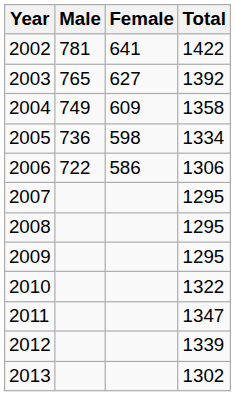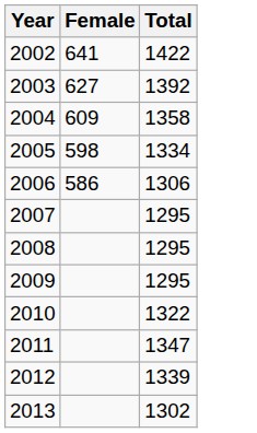 <table class="wikitable">
 <tr>
 <th>Year</th>
-<th>Male</th>
 <th>Female</th>
 <th>Total</th>
 </tr>
 <tr>
 <td>2002</td>
-<td>781</td>
 <td>641</td>
 <td>1422</td>
 </tr>
 <tr>
 <td>2003</td>
-<td>765</td>
 <td>627</td>
 <td>1392</td>
 </tr>
 <tr>
 <td>2004</td>
-<td>749</td>
 <td>609</td>
 <td>1358</td>
 </tr>
 <tr>
 <td>2005</td>
-<td>736</td>
 <td>598</td>
 <td>1334</td>
 </tr>
 <tr>
 <td>2006</td>
-<td>722</td>
 <td>586</td>
 <td>1306</td>
 </tr>
 <tr>
 <td>2007</td>
 <td></td>
-<td></td>
 <td>1295</td>
 </tr>
 <tr>
 <td>2008</td>
-<td></td>
 <td></td>
 <td>1295</td>
 </tr>
 <tr>
 <td>2009</td>
 <td></td>
-<td></td>
 <td>1295</td>
 </tr>
 <tr>
 <td>2010</td>
-<td></td>
 <td></td>
 <td>1322</td>
 </tr>
 <tr>
 <td>2011</td>
 <td></td>
-<td></td>
 <td>1347</td>
 </tr>
 <tr>
 <td>2012</td>
-<td></td>
 <td></td>
 <td>1339</td>
 </tr>
 <tr>
 <td>2013</td>
 <td></td>
-<td></td>
 <td>1302</td>
 </tr>
 </table>
